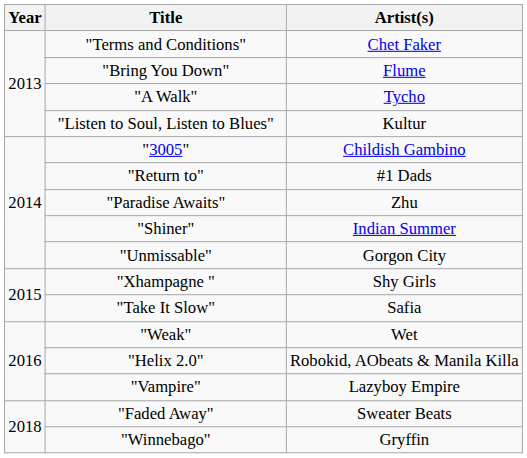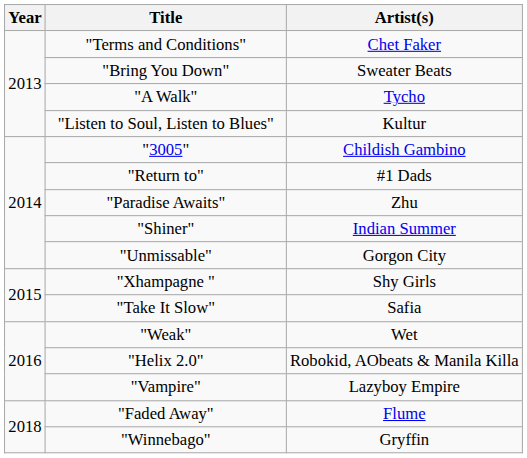 <table class="wikitable plainrowheaders" style="text-align:center;">
 <tr>
 <th scope="col">Year</th>
 <th scope="col" style="width:14em;">Title</th>
 <th scope="col">Artist(s)</th>
 </tr>
 <tr>
 <td rowspan="4">2013</td>
 <td>"Terms and Conditions"</td>
 <td><a href='#'>Chet Faker</a></td>
 </tr>
 <tr>
 <td>"Bring You Down"</td>
-<td><a href='#'>Flume</a> </td>
+<td>Sweater Beats </td>
 </tr>
 <tr>
 <td>"A Walk"</td>
 <td><a href='#'>Tycho</a></td>
 </tr>
 <tr>
 <td>"Listen to Soul, Listen to Blues"</td>
 <td>Kultur </td>
 </tr>
 <tr>
 <td rowspan="5">2014</td>
 <td>"<a href='#'>3005</a>"</td>
 <td><a href='#'>Childish Gambino</a></td>
 </tr>
 <tr>
 <td>"Return to"</td>
 <td>#1 Dads </td>
 </tr>
 <tr>
 <td>"Paradise Awaits"</td>
 <td>Zhu</td>
 </tr>
 <tr>
 <td>"Shiner"</td>
 <td><a href='#'>Indian Summer</a> </td>
 </tr>
 <tr>
 <td>"Unmissable"</td>
 <td>Gorgon City</td>
 </tr>
 <tr>
 <td rowspan="2">2015</td>
 <td>"Xhampagne "</td>
 <td>Shy Girls </td>
 </tr>
 <tr>
 <td>"Take It Slow"</td>
 <td>Safia</td>
 </tr>
 <tr>
 <td rowspan="3">2016</td>
 <td>"Weak"</td>
 <td>Wet</td>
 </tr>
 <tr>
 <td>"Helix 2.0"</td>
 <td>Robokid, AObeats & Manila Killa </td>
 </tr>
 <tr>
 <td>"Vampire"</td>
 <td>Lazyboy Empire</td>
 </tr>
 <tr>
 <td rowspan="2">2018</td>
 <td>"Faded Away"</td>
-<td>Sweater Beats </td>
+<td><a href='#'>Flume</a> </td>
 </tr>
 <tr>
 <td>"Winnebago"</td>
 <td>Gryffin </td>
 </tr>
 </table>
